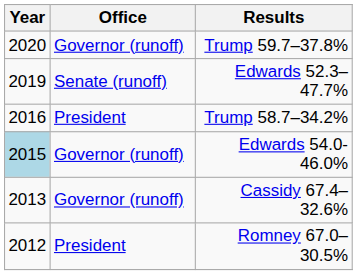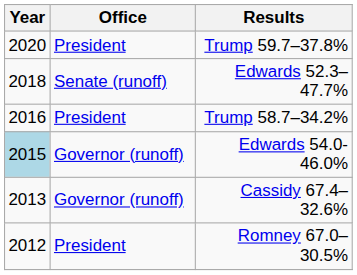 <table class=wikitable>
 <tr>
 <th width="30">Year</th>
 <th width="130">Office</th>
 <th width="140">Results</th>
 </tr>
 <tr>
 <td>2020</td>
-<td><a href='#'>Governor (runoff)</a></td>
+<td><a href='#'>President</a></td>
 <td align="right" ><a href='#'>Trump</a> 59.7–37.8%</td>
 </tr>
 <tr>
-<td>2019</td>
+<td>2018</td>
 <td><a href='#'>Senate (runoff)</a></td>
 <td align="right" ><a href='#'>Edwards</a> 52.3–47.7%</td>
 </tr>
 <tr>
 <td>2016</td>
 <td><a href='#'>President</a></td>
 <td align="right" ><a href='#'>Trump</a> 58.7–34.2%</td>
 </tr>
 <tr>
 <td style="background: lightblue;">2015</td>
 <td><a href='#'>Governor (runoff)</a></td>
 <td align="right" ><a href='#'>Edwards</a> 54.0-46.0%</td>
 </tr>
 <tr>
 <td>2013</td>
 <td><a href='#'>Governor (runoff)</a></td>
 <td align="right" ><a href='#'>Cassidy</a> 67.4–32.6%</td>
 </tr>
 <tr>
 <td>2012</td>
 <td><a href='#'>President</a></td>
 <td align="right" ><a href='#'>Romney</a> 67.0–30.5%</td>
 </tr>
 <tr>
 </tr>
 </table>
